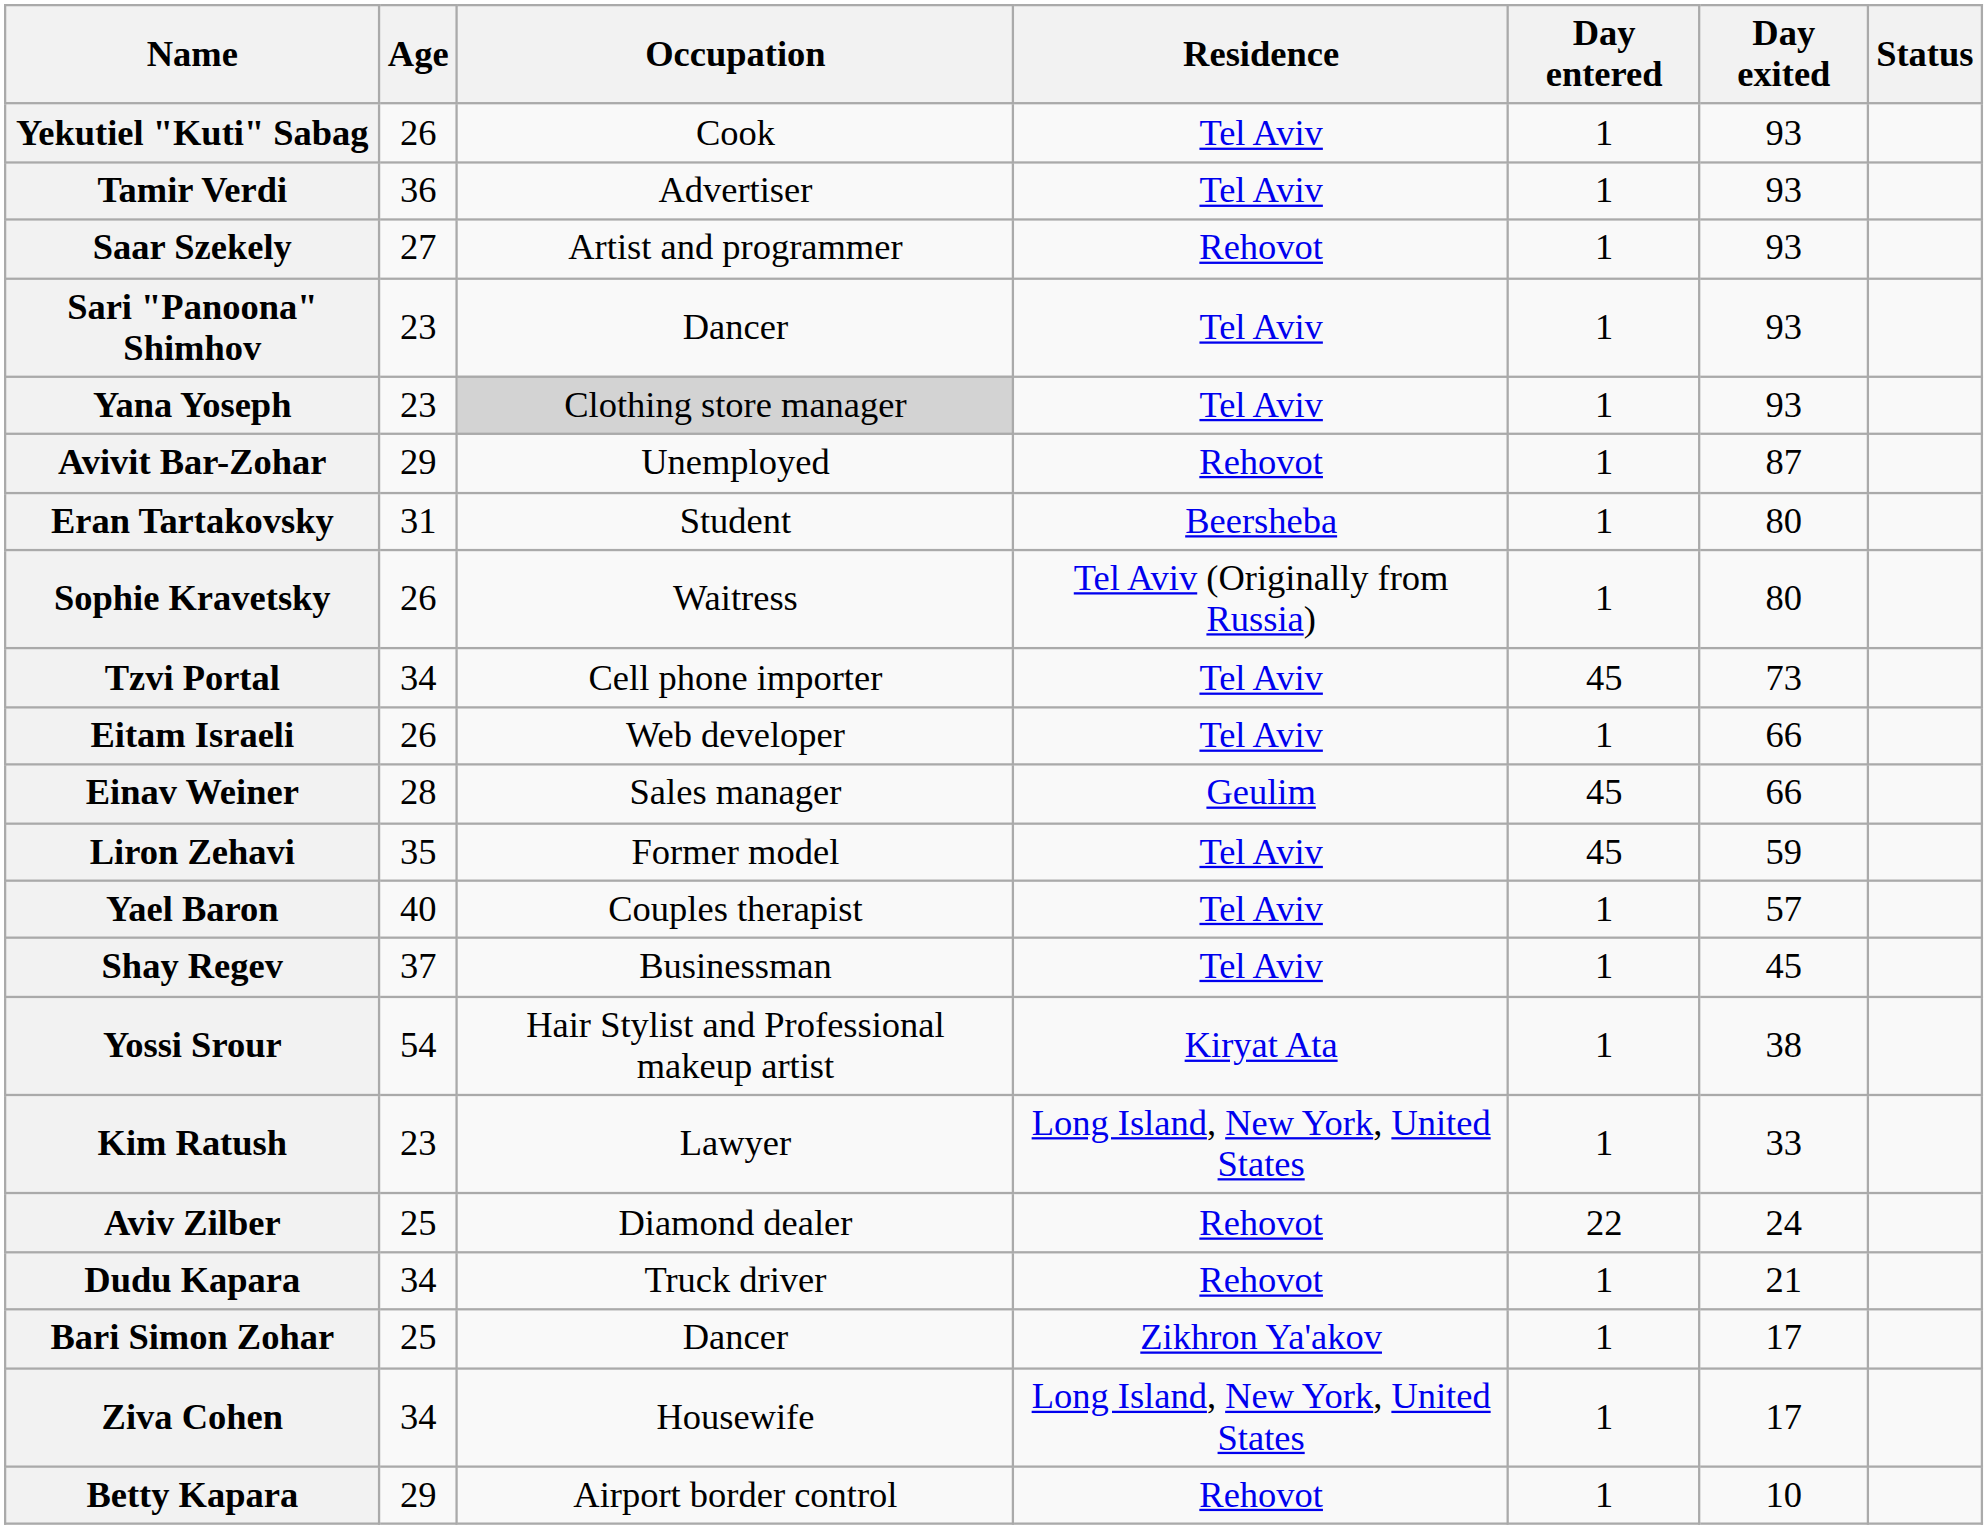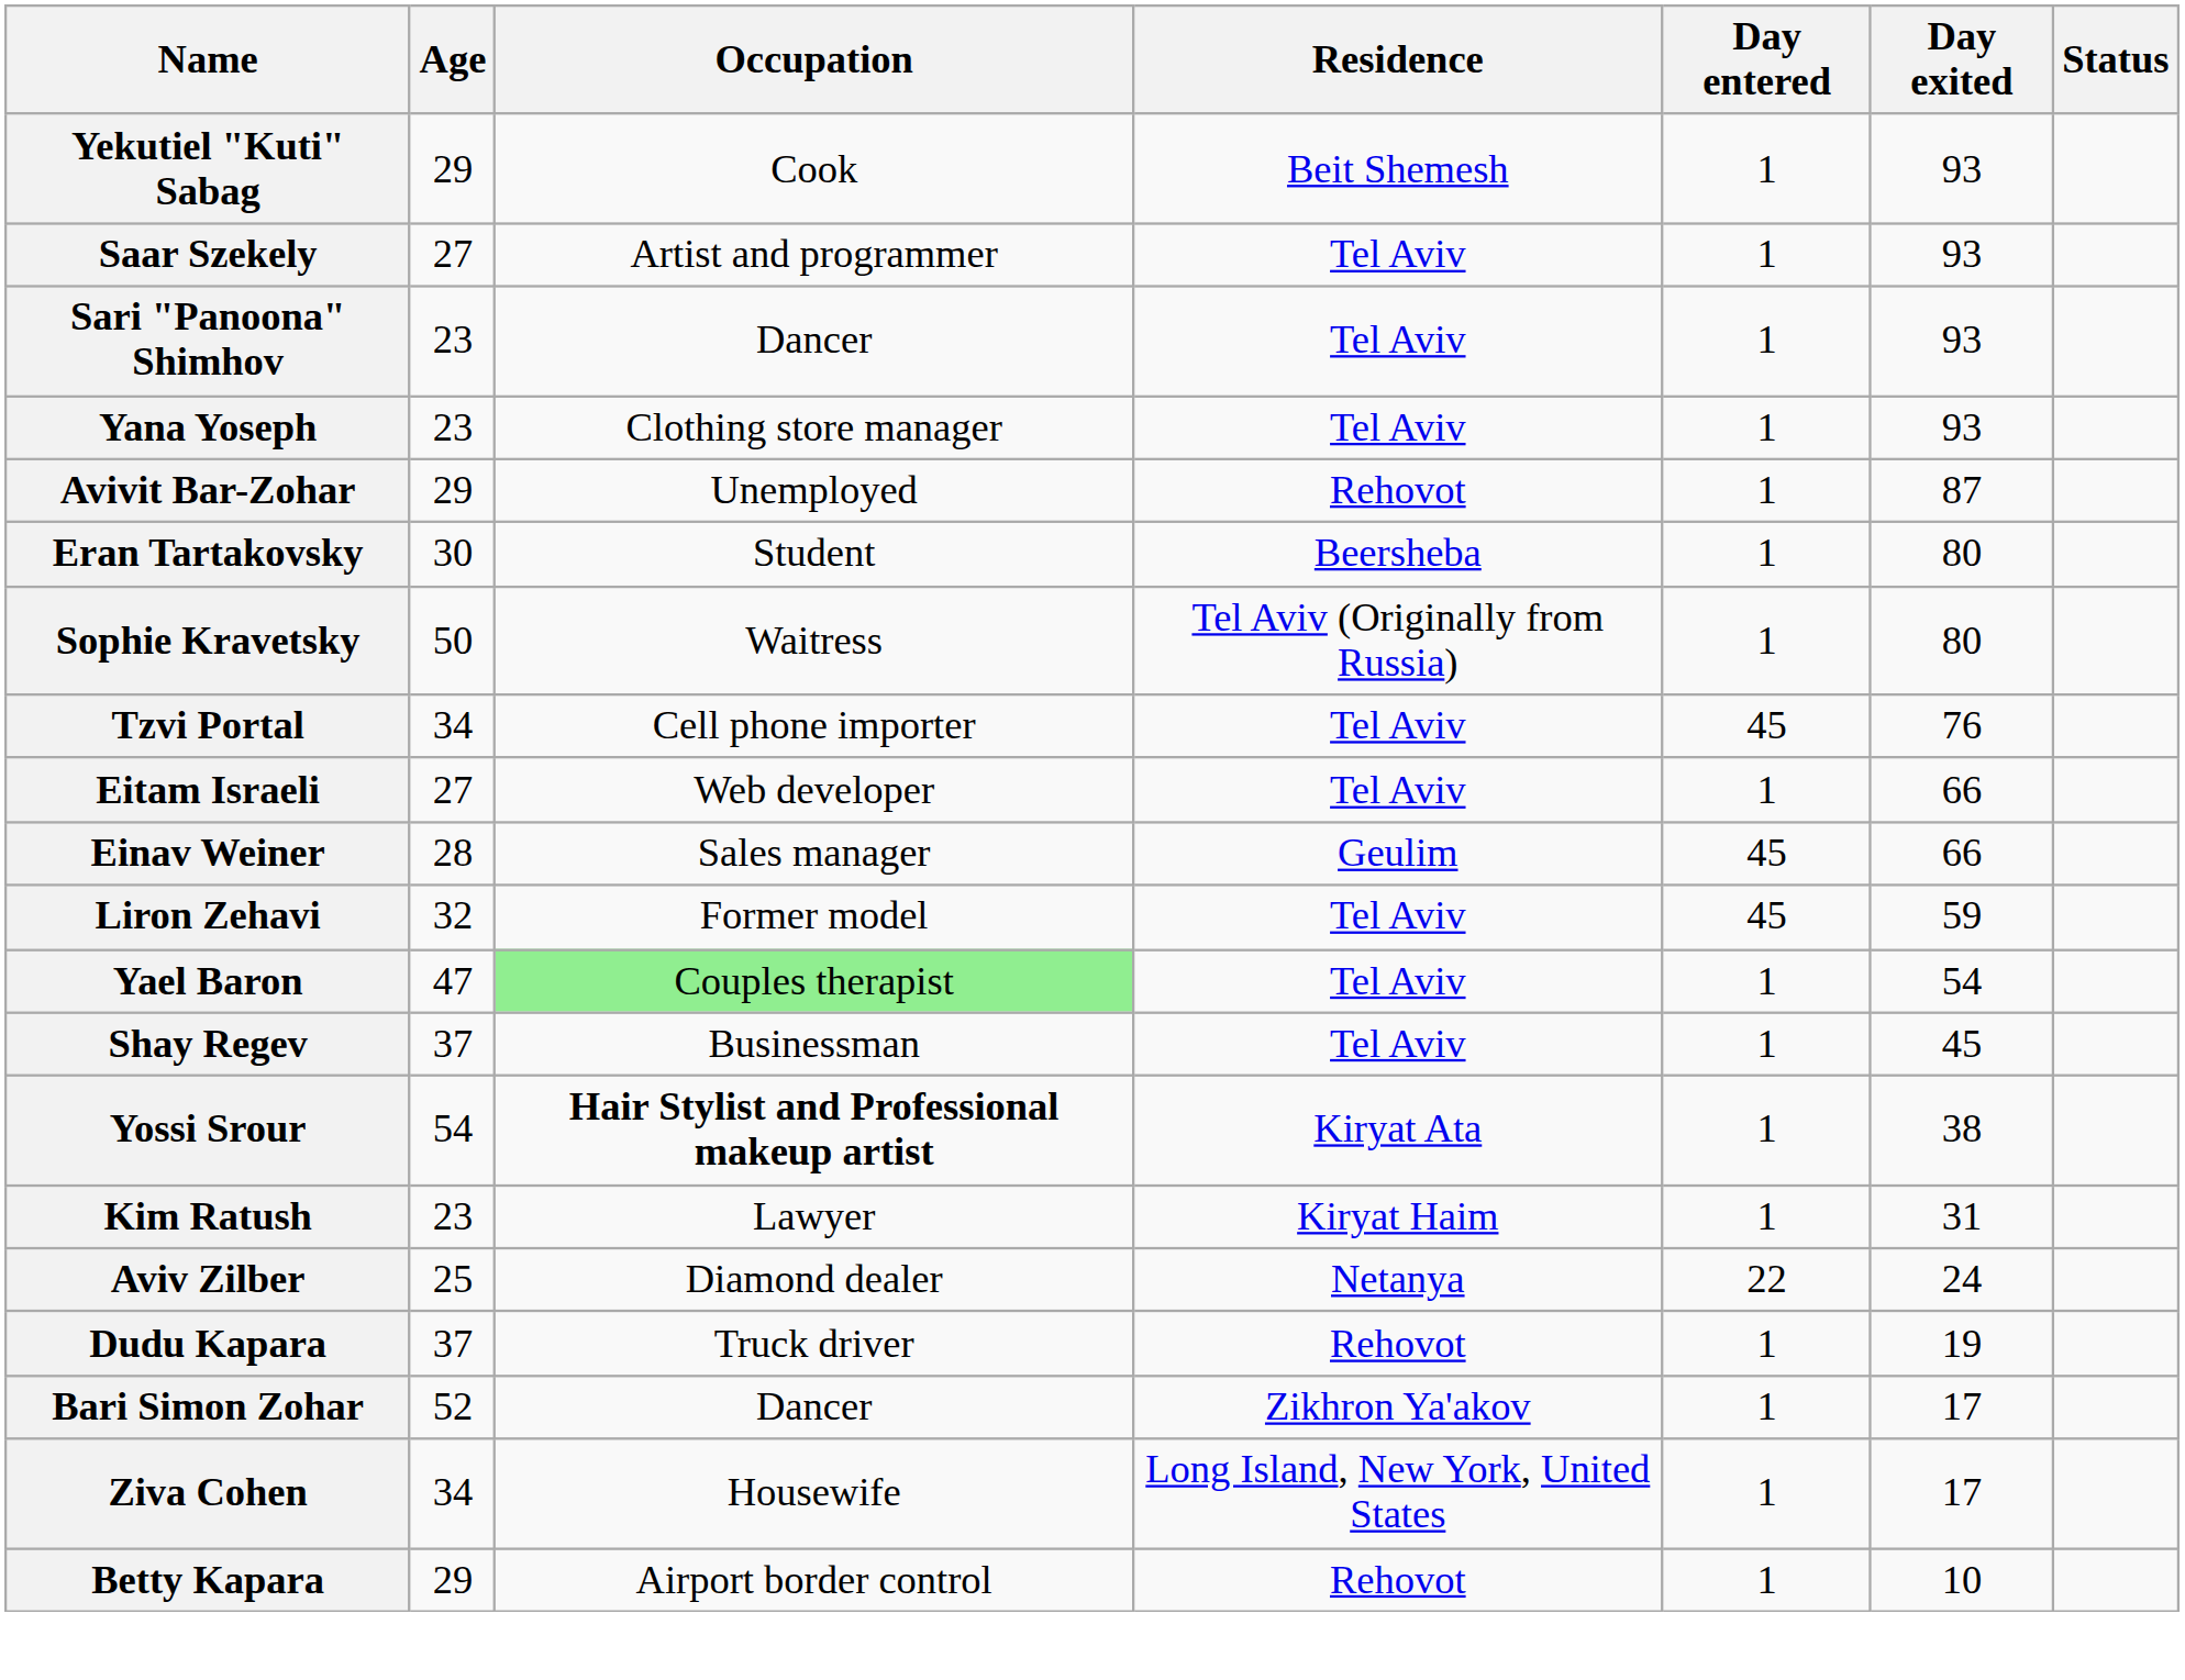 <table class="wikitable sortable" style="text-align:center;">
 <tr>
 <th>Name</th>
 <th>Age</th>
 <th>Occupation</th>
 <th>Residence</th>
 <th>Day entered</th>
 <th>Day exited</th>
 <th>Status</th>
 </tr>
 <tr>
 <th>Yekutiel "Kuti" Sabag</th>
-<td>26</td>
+<td>29</td>
 <td>Cook</td>
-<td><a href='#'>Tel Aviv</a></td>
-<td>1</td>
-<td>93</td>
-<td></td>
-</tr>
-<tr>
-<th>Tamir Verdi</th>
-<td>36</td>
-<td>Advertiser</td>
-<td><a href='#'>Tel Aviv</a></td>
+<td><a href='#'>Beit Shemesh</a></td>
 <td>1</td>
 <td>93</td>
 <td></td>
 </tr>
 <tr>
 <th>Saar Szekely</th>
 <td>27</td>
 <td>Artist and programmer</td>
-<td><a href='#'>Rehovot</a></td>
+<td><a href='#'>Tel Aviv</a></td>
 <td>1</td>
 <td>93</td>
 <td></td>
 </tr>
 <tr>
 <th>Sari "Panoona" Shimhov</th>
 <td>23</td>
 <td>Dancer</td>
 <td><a href='#'>Tel Aviv</a></td>
 <td>1</td>
 <td>93</td>
 <td></td>
 </tr>
 <tr>
 <th>Yana Yoseph</th>
 <td>23</td>
-<td style="background: lightgrey;">Clothing store manager</td>
+<td>Clothing store manager</td>
 <td><a href='#'>Tel Aviv</a></td>
 <td>1</td>
 <td>93</td>
 <td></td>
 </tr>
 <tr>
 <th>Avivit Bar-Zohar</th>
 <td>29</td>
 <td>Unemployed</td>
 <td><a href='#'>Rehovot</a></td>
 <td>1</td>
 <td>87</td>
 <td></td>
 </tr>
 <tr>
 <th>Eran Tartakovsky</th>
-<td>31</td>
+<td>30</td>
 <td>Student</td>
 <td><a href='#'>Beersheba</a></td>
 <td>1</td>
 <td>80</td>
 <td></td>
 </tr>
 <tr>
 <th>Sophie Kravetsky</th>
-<td>26</td>
+<td>50</td>
 <td>Waitress</td>
 <td><a href='#'>Tel Aviv</a> (Originally from <a href='#'>Russia</a>)</td>
 <td>1</td>
 <td>80</td>
 <td></td>
 </tr>
 <tr>
 <th>Tzvi Portal</th>
 <td>34</td>
 <td>Cell phone importer</td>
 <td><a href='#'>Tel Aviv</a></td>
 <td>45</td>
-<td>73</td>
+<td>76</td>
 <td></td>
 </tr>
 <tr>
 <th>Eitam Israeli</th>
-<td>26</td>
+<td>27</td>
 <td>Web developer</td>
 <td><a href='#'>Tel Aviv</a></td>
 <td>1</td>
 <td>66</td>
 <td></td>
 </tr>
 <tr>
 <th>Einav Weiner</th>
 <td>28</td>
 <td>Sales manager</td>
 <td><a href='#'>Geulim</a></td>
 <td>45</td>
 <td>66</td>
 <td></td>
 </tr>
 <tr>
 <th>Liron Zehavi</th>
-<td>35</td>
+<td>32</td>
 <td>Former model</td>
 <td><a href='#'>Tel Aviv</a></td>
 <td>45</td>
 <td>59</td>
 <td></td>
 </tr>
 <tr>
 <th>Yael Baron</th>
-<td>40</td>
-<td>Couples therapist</td>
+<td>47</td>
+<td style="background: lightgreen;">Couples therapist</td>
 <td><a href='#'>Tel Aviv</a></td>
 <td>1</td>
-<td>57</td>
+<td>54</td>
 <td></td>
 </tr>
 <tr>
 <th>Shay Regev</th>
 <td>37</td>
 <td>Businessman</td>
 <td><a href='#'>Tel Aviv</a></td>
 <td>1</td>
 <td>45</td>
 <td></td>
 </tr>
 <tr>
 <th>Yossi Srour</th>
 <td>54</td>
-<td>Hair Stylist and Professional makeup artist</td>
+<td><strong>Hair Stylist and Professional makeup artist</strong></td>
 <td><a href='#'>Kiryat Ata</a></td>
 <td>1</td>
 <td>38</td>
 <td></td>
 </tr>
 <tr>
 <th>Kim Ratush</th>
 <td>23</td>
 <td>Lawyer</td>
-<td><a href='#'>Long Island</a>, <a href='#'>New York</a>, <a href='#'>United States</a></td>
+<td><a href='#'>Kiryat Haim</a></td>
 <td>1</td>
-<td>33</td>
+<td>31</td>
 <td></td>
 </tr>
 <tr>
 <th>Aviv Zilber</th>
 <td>25</td>
 <td>Diamond dealer</td>
-<td><a href='#'>Rehovot</a></td>
+<td><a href='#'>Netanya</a></td>
 <td>22</td>
 <td>24</td>
 <td></td>
 </tr>
 <tr>
 <th>Dudu Kapara</th>
-<td>34</td>
+<td>37</td>
 <td>Truck driver</td>
 <td><a href='#'>Rehovot</a></td>
 <td>1</td>
-<td>21</td>
+<td>19</td>
 <td></td>
 </tr>
 <tr>
 <th>Bari Simon Zohar</th>
-<td>25</td>
+<td>52</td>
 <td>Dancer</td>
 <td><a href='#'>Zikhron Ya'akov</a></td>
 <td>1</td>
 <td>17</td>
 <td></td>
 </tr>
 <tr>
 <th>Ziva Cohen</th>
 <td>34</td>
 <td>Housewife</td>
 <td><a href='#'>Long Island</a>, <a href='#'>New York</a>, <a href='#'>United States</a></td>
 <td>1</td>
 <td>17</td>
 <td></td>
 </tr>
 <tr>
 <th>Betty Kapara</th>
 <td>29</td>
 <td>Airport border control</td>
 <td><a href='#'>Rehovot</a></td>
 <td>1</td>
 <td>10</td>
 <td></td>
 </tr>
 </table>
